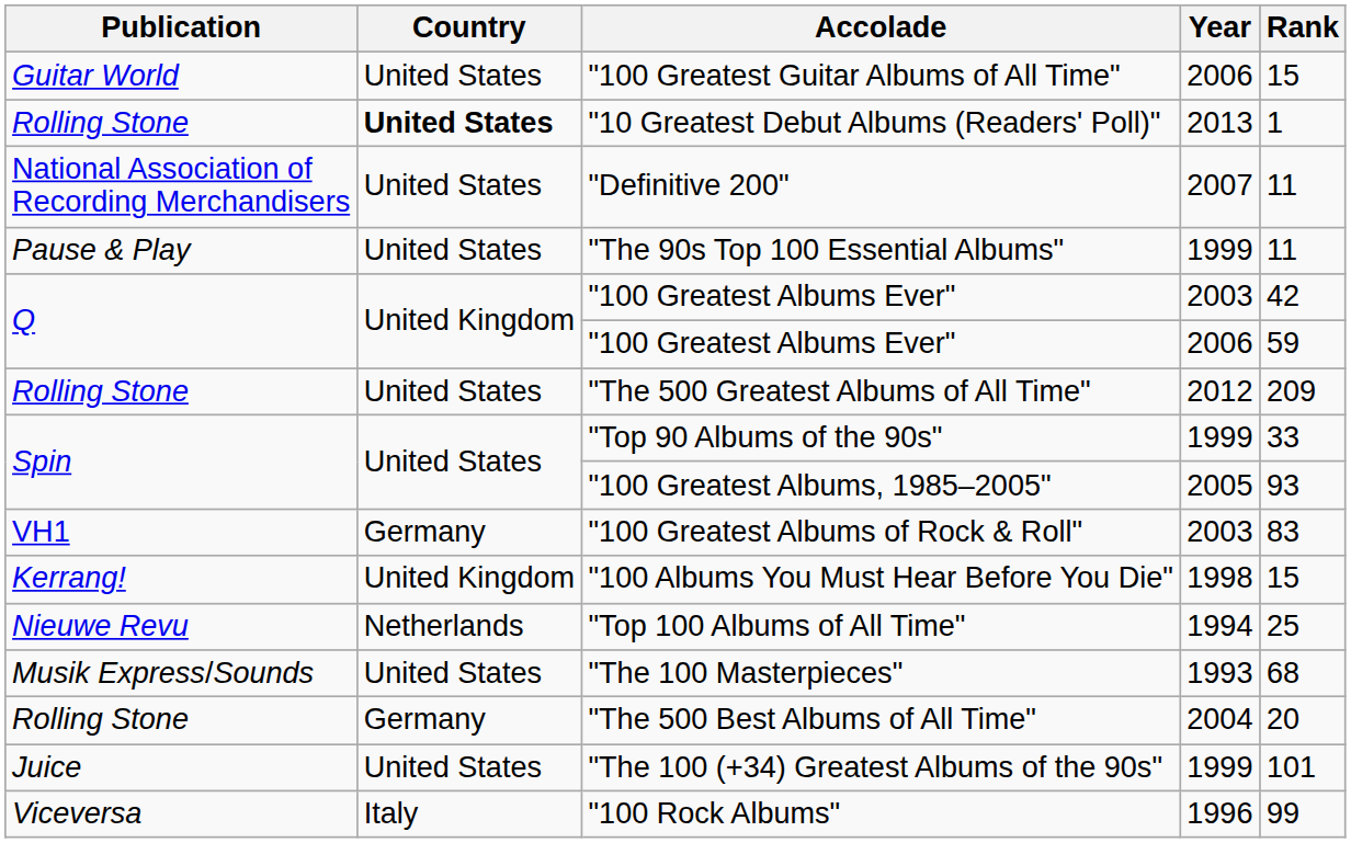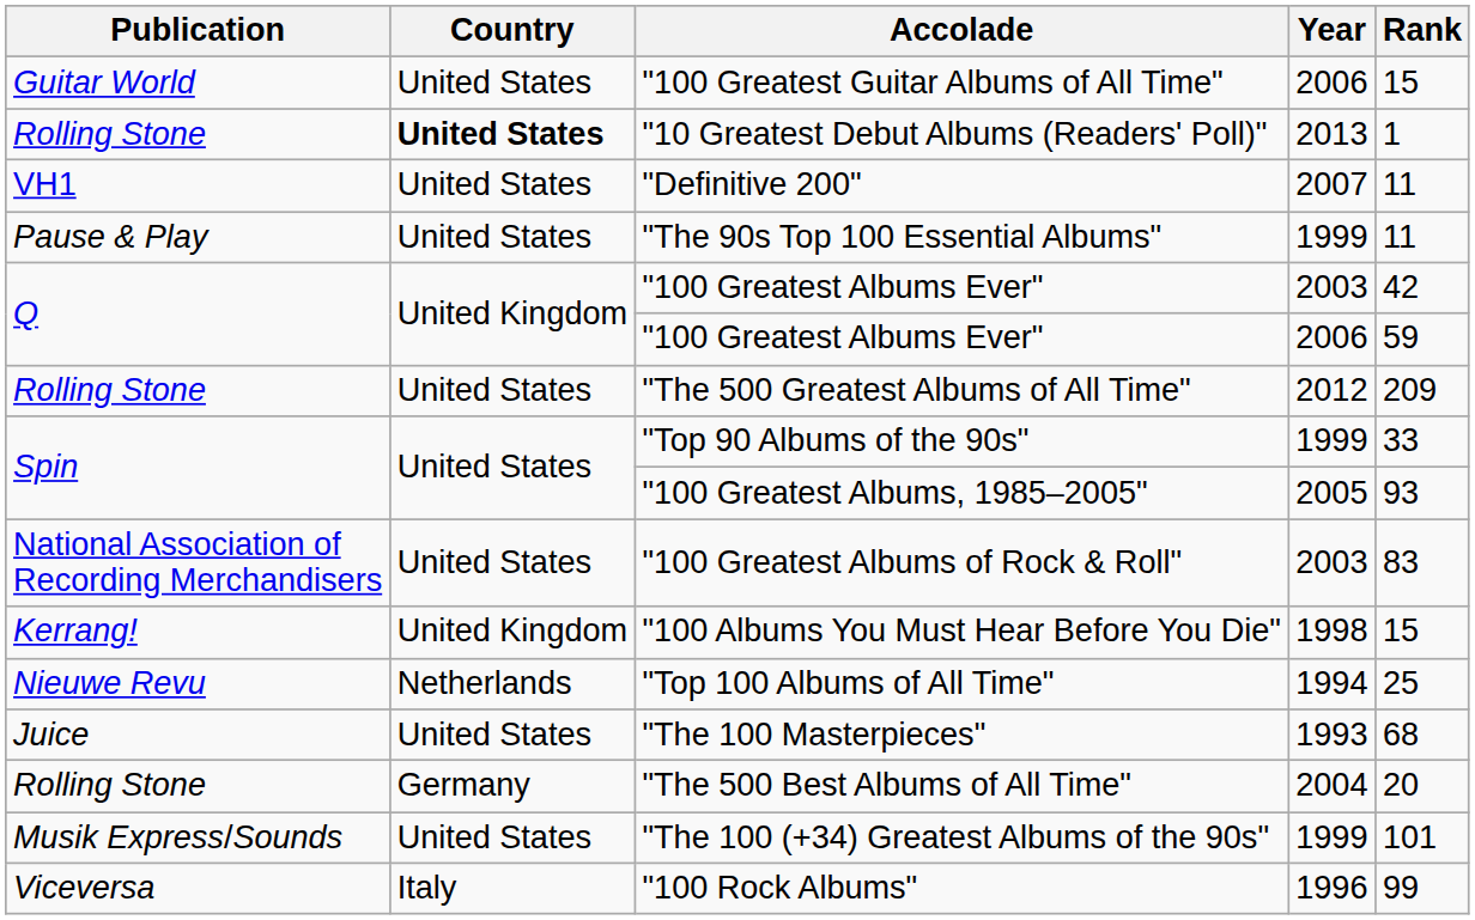 <table class="wikitable">
 <tr>
 <th scope="col">Publication</th>
 <th scope="col">Country</th>
 <th scope="col">Accolade</th>
 <th scope="col">Year</th>
 <th scope="col">Rank</th>
 </tr>
 <tr>
 <td><em><a href='#'>Guitar World</a></em></td>
 <td>United States</td>
 <td scope="row">"100 Greatest Guitar Albums of All Time"</td>
 <td>2006</td>
 <td>15</td>
 </tr>
 <tr>
 <td><em><a href='#'>Rolling Stone</a></em></td>
 <td><strong>United States</strong></td>
 <td scope="row">"10 Greatest Debut Albums (Readers' Poll)"</td>
 <td>2013</td>
 <td>1</td>
 </tr>
 <tr>
-<td><a href='#'>National Association of <br>Recording Merchandisers</a></td>
+<td><a href='#'>VH1</a></td>
 <td>United States</td>
 <td scope="row">"Definitive 200"</td>
 <td>2007</td>
 <td>11</td>
 </tr>
 <tr>
 <td><em>Pause & Play</em></td>
 <td>United States</td>
 <td scope="row">"The 90s Top 100 Essential Albums"</td>
 <td>1999</td>
 <td>11</td>
 </tr>
 <tr>
 <td rowspan="2"><a href='#'><em>Q</em></a></td>
 <td rowspan="2">United Kingdom</td>
 <td scope="row">"100 Greatest Albums Ever"</td>
 <td>2003</td>
 <td>42</td>
 </tr>
 <tr>
 <td scope="row">"100 Greatest Albums Ever"</td>
 <td>2006</td>
 <td>59</td>
 </tr>
 <tr>
 <td><em><a href='#'>Rolling Stone</a></em></td>
 <td>United States</td>
 <td scope="row">"The 500 Greatest Albums of All Time"</td>
 <td>2012</td>
 <td>209</td>
 </tr>
 <tr>
 <td rowspan="2"><em><a href='#'>Spin</a></em></td>
 <td rowspan="2">United States</td>
 <td scope="row">"Top 90 Albums of the 90s"</td>
 <td>1999</td>
 <td>33</td>
 </tr>
 <tr>
 <td scope="row">"100 Greatest Albums, 1985–2005"</td>
 <td>2005</td>
 <td>93</td>
 </tr>
 <tr>
-<td><a href='#'>VH1</a></td>
-<td>Germany</td>
+<td><a href='#'>National Association of <br>Recording Merchandisers</a></td>
+<td>United States</td>
 <td scope="row">"100 Greatest Albums of Rock & Roll"</td>
 <td>2003</td>
 <td>83</td>
 </tr>
 <tr>
 <td><em><a href='#'>Kerrang!</a></em></td>
 <td>United Kingdom</td>
 <td scope="row">"100 Albums You Must Hear Before You Die"</td>
 <td>1998</td>
 <td>15</td>
 </tr>
 <tr>
 <td><em><a href='#'>Nieuwe Revu</a></em></td>
 <td>Netherlands</td>
 <td scope="row">"Top 100 Albums of All Time"</td>
 <td>1994</td>
 <td>25</td>
 </tr>
 <tr>
-<td><em>Musik Express</em>/<em>Sounds</em></td>
+<td><em>Juice</em></td>
 <td>United States</td>
 <td scope="row">"The 100 Masterpieces"</td>
 <td>1993</td>
 <td>68</td>
 </tr>
 <tr>
 <td><em>Rolling Stone</em></td>
 <td>Germany</td>
 <td scope="row">"The 500 Best Albums of All Time"</td>
 <td>2004</td>
 <td>20</td>
 </tr>
 <tr>
-<td><em>Juice</em></td>
+<td><em>Musik Express</em>/<em>Sounds</em></td>
 <td>United States</td>
 <td scope="row">"The 100 (+34) Greatest Albums of the 90s"</td>
 <td>1999</td>
 <td>101</td>
 </tr>
 <tr>
 <td><em>Viceversa</em></td>
 <td>Italy</td>
 <td scope="row">"100 Rock Albums"</td>
 <td>1996</td>
 <td>99</td>
 </tr>
 </table>
